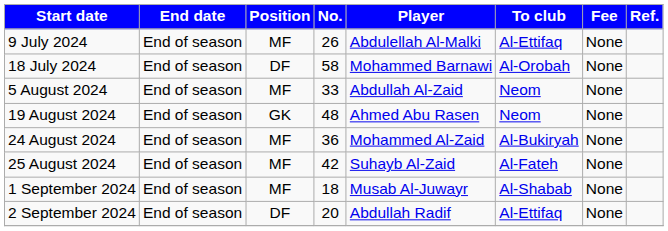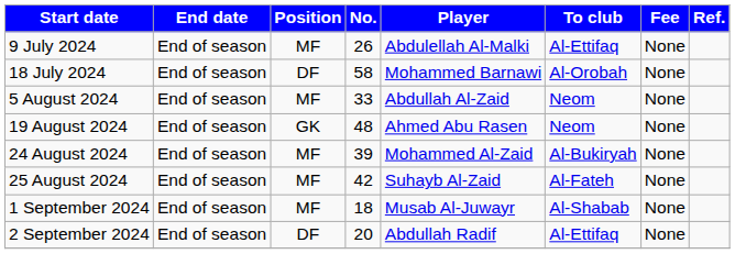 <table class="wikitable sortable">
 <tr>
 <th style="background:blue; color:white;"><strong>Start date</strong></th>
 <th style="background:blue; color:white;"><strong>End date</strong></th>
 <th style="background:blue; color:white;"><strong>Position</strong></th>
 <th style="background:blue; color:white;"><strong>No.</strong></th>
 <th style="background:blue; color:white;"><strong>Player</strong></th>
 <th style="background:blue; color:white;"><strong>To club</strong></th>
 <th style="background:blue; color:white;"><strong>Fee</strong></th>
 <th style="background:blue; color:white;"><strong>Ref.</strong></th>
 </tr>
 <tr>
 <td>9 July 2024</td>
 <td>End of season</td>
 <td style="text-align:center;">MF</td>
 <td style="text-align:center;">26</td>
 <td style="text-align:left;"> <a href='#'>Abdulellah Al-Malki</a></td>
 <td style="text-align:left;"> <a href='#'>Al-Ettifaq</a></td>
 <td>None</td>
 <td></td>
 </tr>
 <tr>
 <td>18 July 2024</td>
 <td>End of season</td>
 <td style="text-align:center;">DF</td>
 <td style="text-align:center;">58</td>
 <td style="text-align:left;"> <a href='#'>Mohammed Barnawi</a></td>
 <td style="text-align:left;"> <a href='#'>Al-Orobah</a></td>
 <td>None</td>
 <td></td>
 </tr>
 <tr>
 <td>5 August 2024</td>
 <td>End of season</td>
 <td style="text-align:center;">MF</td>
 <td style="text-align:center;">33</td>
 <td style="text-align:left;"> <a href='#'>Abdullah Al-Zaid</a></td>
 <td style="text-align:left;"> <a href='#'>Neom</a></td>
 <td>None</td>
 <td></td>
 </tr>
 <tr>
 <td>19 August 2024</td>
 <td>End of season</td>
 <td style="text-align:center;">GK</td>
 <td style="text-align:center;">48</td>
 <td style="text-align:left;"> <a href='#'>Ahmed Abu Rasen</a></td>
 <td style="text-align:left;"> <a href='#'>Neom</a></td>
 <td>None</td>
 <td></td>
 </tr>
 <tr>
 <td>24 August 2024</td>
 <td>End of season</td>
 <td style="text-align:center;">MF</td>
-<td style="text-align:center;">36</td>
+<td style="text-align:center;">39</td>
 <td style="text-align:left;"> <a href='#'>Mohammed Al-Zaid</a></td>
 <td style="text-align:left;"> <a href='#'>Al-Bukiryah</a></td>
 <td>None</td>
 <td></td>
 </tr>
 <tr>
 <td>25 August 2024</td>
 <td>End of season</td>
 <td style="text-align:center;">MF</td>
 <td style="text-align:center;">42</td>
 <td style="text-align:left;"> <a href='#'>Suhayb Al-Zaid</a></td>
 <td style="text-align:left;"> <a href='#'>Al-Fateh</a></td>
 <td>None</td>
 <td></td>
 </tr>
 <tr>
 <td>1 September 2024</td>
 <td>End of season</td>
 <td style="text-align:center;">MF</td>
 <td style="text-align:center;">18</td>
 <td style="text-align:left;"> <a href='#'>Musab Al-Juwayr</a></td>
 <td style="text-align:left;"> <a href='#'>Al-Shabab</a></td>
 <td>None</td>
 <td></td>
 </tr>
 <tr>
 <td>2 September 2024</td>
 <td>End of season</td>
 <td style="text-align:center;">DF</td>
 <td style="text-align:center;">20</td>
 <td style="text-align:left;"> <a href='#'>Abdullah Radif</a></td>
 <td style="text-align:left;"> <a href='#'>Al-Ettifaq</a></td>
 <td>None</td>
 <td></td>
 </tr>
 <tr>
 </tr>
 </table>
